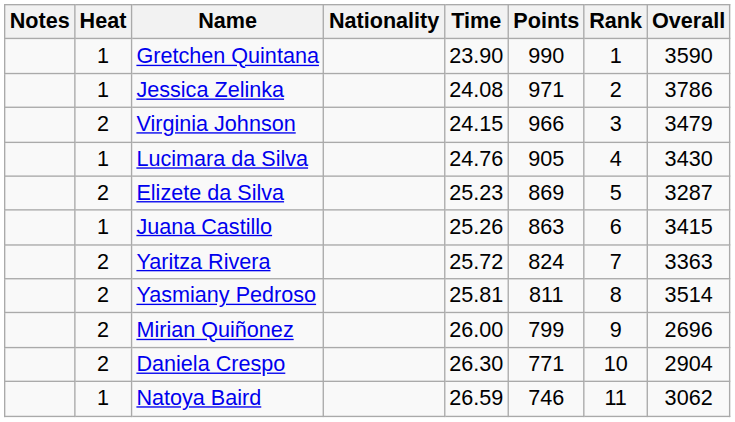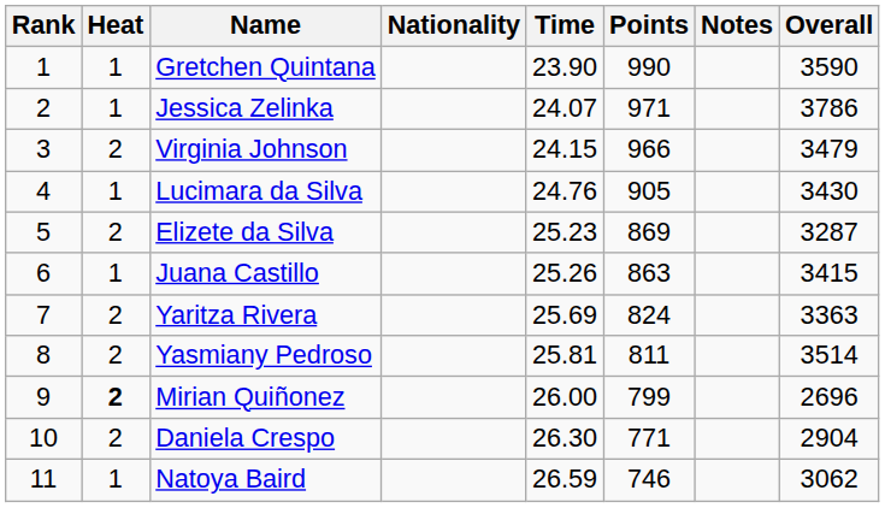 <table class="wikitable sortable" style="text-align:center">
 <tr>
-<th>Notes</th>
+<th>Rank</th>
 <th>Heat</th>
 <th>Name</th>
 <th>Nationality</th>
 <th>Time</th>
 <th>Points</th>
-<th>Rank</th>
+<th>Notes</th>
 <th>Overall</th>
 </tr>
 <tr>
-<td></td>
+<td>1</td>
 <td>1</td>
 <td align="left"><a href='#'>Gretchen Quintana</a></td>
 <td align=left></td>
 <td>23.90</td>
 <td>990</td>
-<td>1</td>
+<td></td>
 <td>3590</td>
 </tr>
 <tr>
-<td></td>
+<td>2</td>
 <td>1</td>
 <td align="left"><a href='#'>Jessica Zelinka</a></td>
 <td align=left></td>
-<td>24.08</td>
+<td>24.07</td>
 <td>971</td>
-<td>2</td>
+<td></td>
 <td>3786</td>
 </tr>
 <tr>
-<td></td>
+<td>3</td>
 <td>2</td>
 <td align="left"><a href='#'>Virginia Johnson</a></td>
 <td align=left></td>
 <td>24.15</td>
 <td>966</td>
-<td>3</td>
+<td></td>
 <td>3479</td>
 </tr>
 <tr>
-<td></td>
+<td>4</td>
 <td>1</td>
 <td align="left"><a href='#'>Lucimara da Silva</a></td>
 <td align=left></td>
 <td>24.76</td>
 <td>905</td>
-<td>4</td>
+<td></td>
 <td>3430</td>
 </tr>
 <tr>
-<td></td>
+<td>5</td>
 <td>2</td>
 <td align="left"><a href='#'>Elizete da Silva</a></td>
 <td align=left></td>
 <td>25.23</td>
 <td>869</td>
-<td>5</td>
+<td></td>
 <td>3287</td>
 </tr>
 <tr>
-<td></td>
+<td>6</td>
 <td>1</td>
 <td align="left"><a href='#'>Juana Castillo</a></td>
 <td align=left></td>
 <td>25.26</td>
 <td>863</td>
-<td>6</td>
+<td></td>
 <td>3415</td>
 </tr>
 <tr>
-<td></td>
+<td>7</td>
 <td>2</td>
 <td align="left"><a href='#'>Yaritza Rivera</a></td>
 <td align=left></td>
-<td>25.72</td>
+<td>25.69</td>
 <td>824</td>
-<td>7</td>
+<td></td>
 <td>3363</td>
 </tr>
 <tr>
-<td></td>
+<td>8</td>
 <td>2</td>
 <td align="left"><a href='#'>Yasmiany Pedroso</a></td>
 <td align=left></td>
 <td>25.81</td>
 <td>811</td>
-<td>8</td>
+<td></td>
 <td>3514</td>
 </tr>
 <tr>
-<td></td>
-<td>2</td>
+<td>9</td>
+<td><strong>2</strong></td>
 <td align="left"><a href='#'>Mirian Quiñonez</a></td>
 <td align=left></td>
 <td>26.00</td>
 <td>799</td>
-<td>9</td>
+<td></td>
 <td>2696</td>
 </tr>
 <tr>
-<td></td>
+<td>10</td>
 <td>2</td>
 <td align="left"><a href='#'>Daniela Crespo</a></td>
 <td align=left></td>
 <td>26.30</td>
 <td>771</td>
-<td>10</td>
+<td></td>
 <td>2904</td>
 </tr>
 <tr>
-<td></td>
+<td>11</td>
 <td>1</td>
 <td align="left"><a href='#'>Natoya Baird</a></td>
 <td align=left></td>
 <td>26.59</td>
 <td>746</td>
-<td>11</td>
+<td></td>
 <td>3062</td>
 </tr>
 </table>
